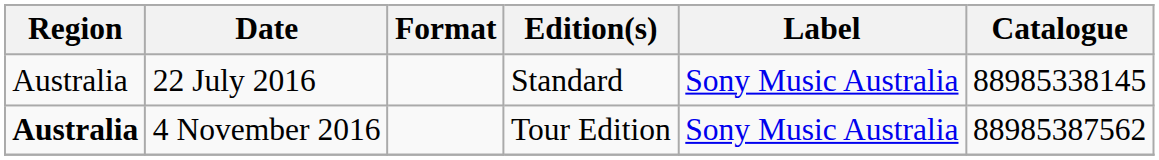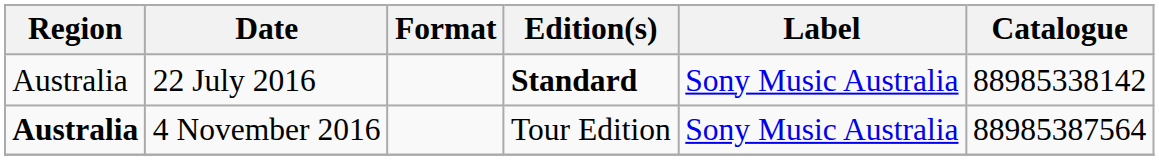 <table class="wikitable plainrowheaders">
 <tr>
 <th scope="col">Region</th>
 <th scope="col">Date</th>
 <th scope="col">Format</th>
 <th scope="col">Edition(s)</th>
 <th scope="col">Label</th>
 <th scope="col">Catalogue</th>
 </tr>
 <tr>
 <td>Australia</td>
 <td>22 July 2016</td>
 <td></td>
-<td>Standard</td>
+<td><strong>Standard</strong></td>
 <td><a href='#'>Sony Music Australia</a></td>
-<td>88985338145</td>
+<td>88985338142</td>
 </tr>
 <tr>
 <td><strong>Australia</strong></td>
 <td>4 November 2016</td>
 <td></td>
 <td>Tour Edition</td>
 <td><a href='#'>Sony Music Australia</a></td>
-<td>88985387562</td>
+<td>88985387564</td>
 </tr>
 <tr>
 </tr>
 </table>
